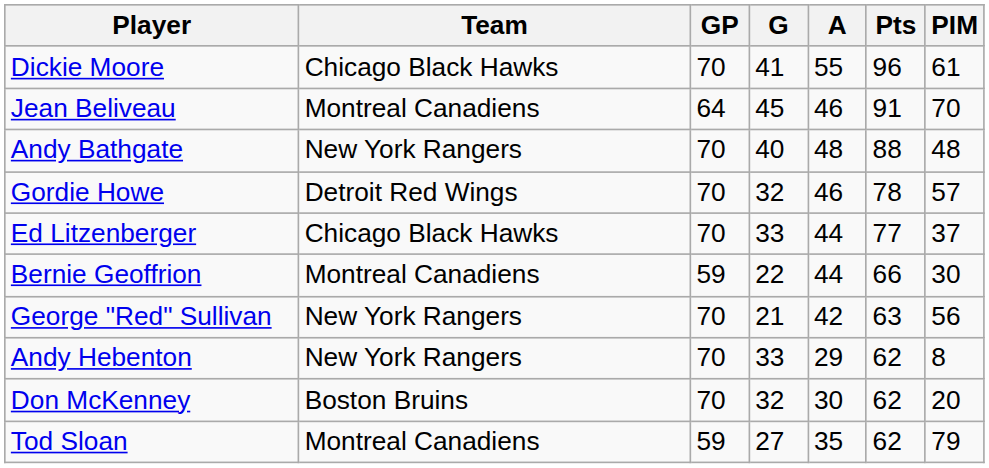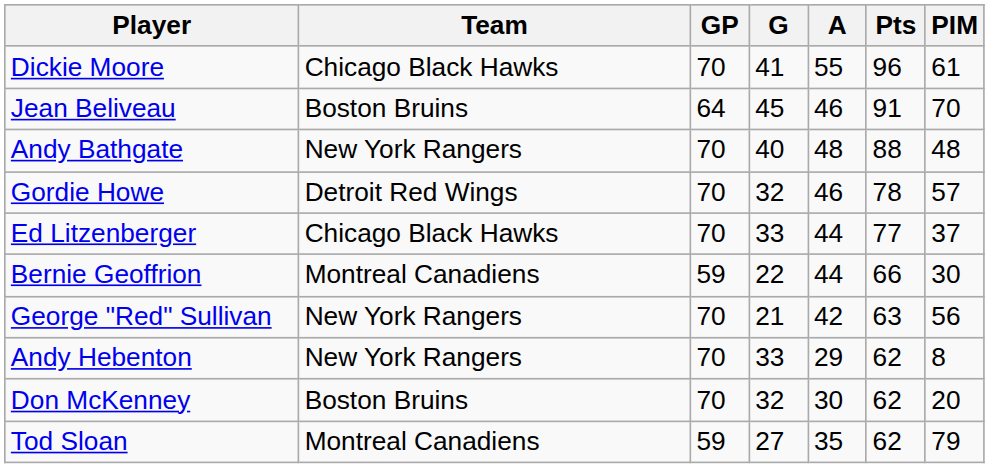 <table class="wikitable">
 <tr>
 <th bgcolor="#DDDDFF" width="30%">Player</th>
 <th bgcolor="#DDDDFF" width="40%">Team</th>
 <th bgcolor="#DDDDFF" width="6%">GP</th>
 <th bgcolor="#DDDDFF" width="6%">G</th>
 <th bgcolor="#DDDDFF" width="6%">A</th>
 <th bgcolor="#DDDDFF" width="6%">Pts</th>
 <th bgcolor="#DDDDFF" width="6%">PIM</th>
 </tr>
 <tr>
 <td><a href='#'>Dickie Moore</a></td>
 <td>Chicago Black Hawks</td>
 <td>70</td>
 <td>41</td>
 <td>55</td>
 <td>96</td>
 <td>61</td>
 </tr>
 <tr>
 <td><a href='#'>Jean Beliveau</a></td>
-<td>Montreal Canadiens</td>
+<td>Boston Bruins</td>
 <td>64</td>
 <td>45</td>
 <td>46</td>
 <td>91</td>
 <td>70</td>
 </tr>
 <tr>
 <td><a href='#'>Andy Bathgate</a></td>
 <td>New York Rangers</td>
 <td>70</td>
 <td>40</td>
 <td>48</td>
 <td>88</td>
 <td>48</td>
 </tr>
 <tr>
 <td><a href='#'>Gordie Howe</a></td>
 <td>Detroit Red Wings</td>
 <td>70</td>
 <td>32</td>
 <td>46</td>
 <td>78</td>
 <td>57</td>
 </tr>
 <tr>
 <td><a href='#'>Ed Litzenberger</a></td>
 <td>Chicago Black Hawks</td>
 <td>70</td>
 <td>33</td>
 <td>44</td>
 <td>77</td>
 <td>37</td>
 </tr>
 <tr>
 <td><a href='#'>Bernie Geoffrion</a></td>
 <td>Montreal Canadiens</td>
 <td>59</td>
 <td>22</td>
 <td>44</td>
 <td>66</td>
 <td>30</td>
 </tr>
 <tr>
 <td><a href='#'>George "Red" Sullivan</a></td>
 <td>New York Rangers</td>
 <td>70</td>
 <td>21</td>
 <td>42</td>
 <td>63</td>
 <td>56</td>
 </tr>
 <tr>
 <td><a href='#'>Andy Hebenton</a></td>
 <td>New York Rangers</td>
 <td>70</td>
 <td>33</td>
 <td>29</td>
 <td>62</td>
 <td>8</td>
 </tr>
 <tr>
 <td><a href='#'>Don McKenney</a></td>
 <td>Boston Bruins</td>
 <td>70</td>
 <td>32</td>
 <td>30</td>
 <td>62</td>
 <td>20</td>
 </tr>
 <tr>
 <td><a href='#'>Tod Sloan</a></td>
 <td>Montreal Canadiens</td>
 <td>59</td>
 <td>27</td>
 <td>35</td>
 <td>62</td>
 <td>79</td>
 </tr>
 </table>
